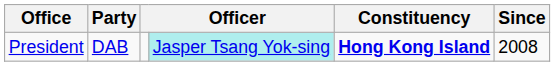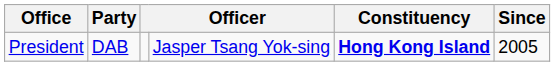 <table class=wikitable>
 <tr>
 <th>Office</th>
 <th>Party</th>
 <th colspan=2>Officer</th>
 <th>Constituency</th>
 <th>Since</th>
 </tr>
 <tr>
 <td><a href='#'>President</a></td>
 <td><a href='#'>DAB</a></td>
 <td></td>
-<td style="background: paleturquoise;"><a href='#'>Jasper Tsang Yok-sing</a></td>
+<td><a href='#'>Jasper Tsang Yok-sing</a></td>
 <td><strong><a href='#'>Hong Kong Island</a></strong></td>
-<td>2008</td>
+<td>2005</td>
 </tr>
 </table>
